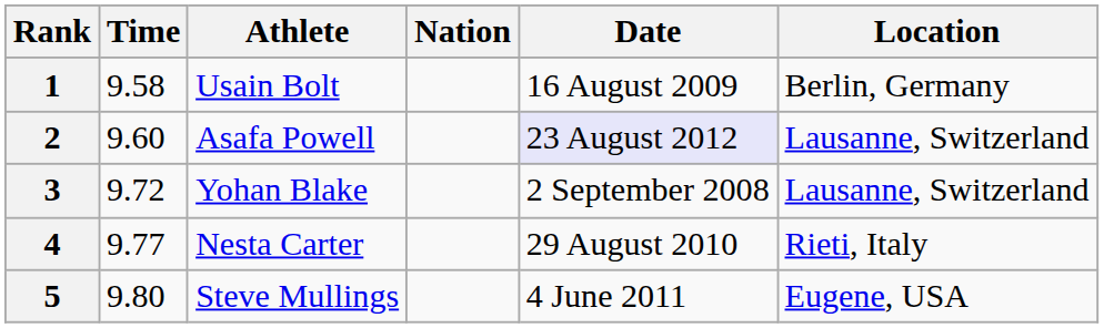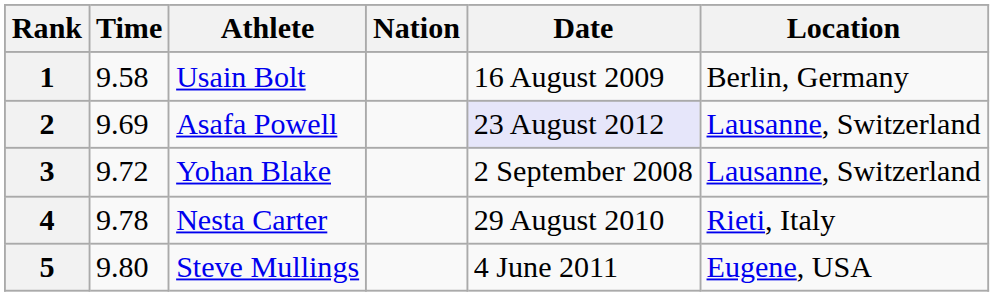 <table class="wikitable">
 <tr>
 <th>Rank</th>
 <th>Time</th>
 <th>Athlete</th>
 <th>Nation</th>
 <th>Date</th>
 <th>Location</th>
 </tr>
 <tr>
 <th rowspan=1>1</th>
 <td>9.58</td>
 <td><a href='#'>Usain Bolt</a></td>
 <td></td>
 <td>16 August 2009</td>
 <td>Berlin, Germany</td>
 </tr>
 <tr>
 <th rowspan=1>2</th>
-<td>9.60</td>
+<td>9.69</td>
 <td><a href='#'>Asafa Powell</a></td>
 <td></td>
 <td style="background: lavender;">23 August 2012</td>
 <td><a href='#'>Lausanne</a>, Switzerland</td>
 </tr>
 <tr>
 <th rowspan=1>3</th>
 <td>9.72</td>
 <td><a href='#'>Yohan Blake</a></td>
 <td></td>
 <td>2 September 2008</td>
 <td><a href='#'>Lausanne</a>, Switzerland</td>
 </tr>
 <tr>
 <th rowspan=1>4</th>
-<td>9.77</td>
+<td>9.78</td>
 <td><a href='#'>Nesta Carter</a></td>
 <td></td>
 <td>29 August 2010</td>
 <td><a href='#'>Rieti</a>, Italy</td>
 </tr>
 <tr>
 <th rowspan=1>5</th>
 <td>9.80</td>
 <td><a href='#'>Steve Mullings</a></td>
 <td></td>
 <td>4 June 2011</td>
 <td><a href='#'>Eugene</a>, USA</td>
 </tr>
 </table>
